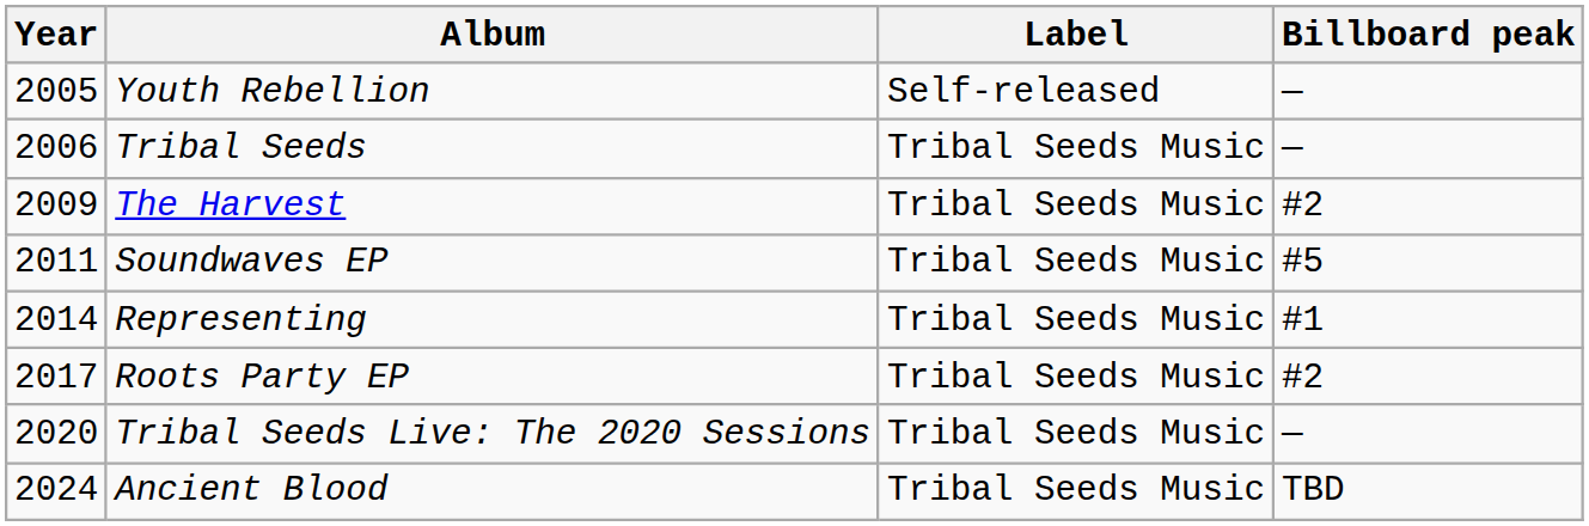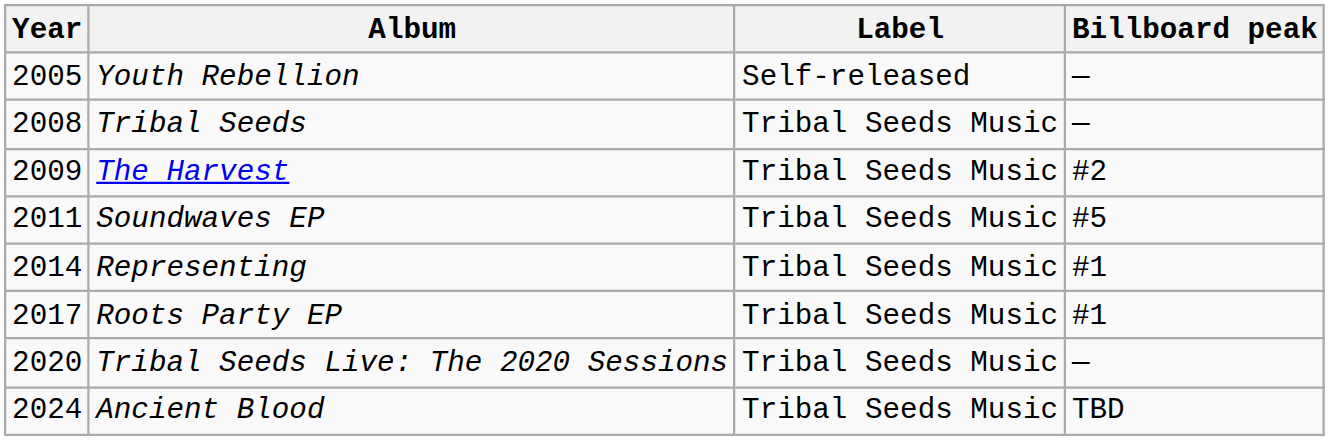 <table class="wikitable">
 <tr>
 <th>Year</th>
 <th>Album</th>
 <th>Label</th>
 <th>Billboard peak</th>
 </tr>
 <tr>
 <td>2005</td>
 <td><em>Youth Rebellion</em></td>
 <td>Self-released</td>
 <td>—</td>
 </tr>
 <tr>
-<td>2006</td>
+<td>2008</td>
 <td><em>Tribal Seeds</em></td>
 <td>Tribal Seeds Music</td>
 <td>—</td>
 </tr>
 <tr>
 <td>2009</td>
 <td><em><a href='#'>The Harvest</a></em></td>
 <td>Tribal  Seeds Music</td>
 <td>#2</td>
 </tr>
 <tr>
 <td>2011</td>
 <td><em>Soundwaves EP</em></td>
 <td>Tribal Seeds Music</td>
 <td>#5</td>
 </tr>
 <tr>
 <td>2014</td>
 <td><em>Representing</em></td>
 <td>Tribal Seeds Music</td>
 <td>#1</td>
 </tr>
 <tr>
 <td>2017</td>
 <td><em>Roots Party EP</em></td>
 <td>Tribal Seeds Music</td>
-<td>#2</td>
+<td>#1</td>
 </tr>
 <tr>
 <td>2020</td>
 <td><em>Tribal Seeds Live: The 2020 Sessions</em></td>
 <td>Tribal Seeds Music</td>
 <td>—</td>
 </tr>
 <tr>
 <td>2024</td>
 <td><em>Ancient Blood</em></td>
 <td>Tribal Seeds Music</td>
 <td>TBD</td>
 </tr>
 </table>
